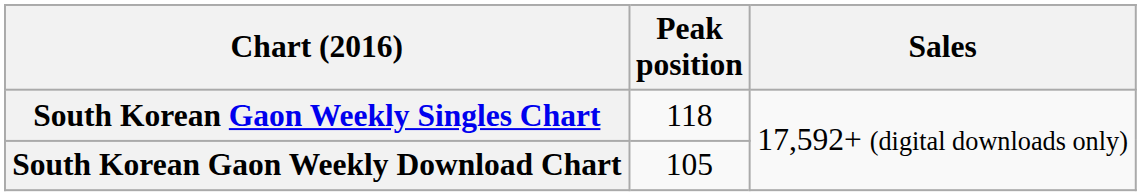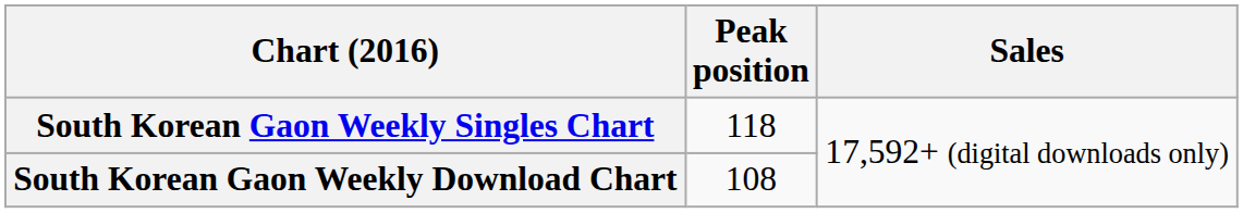 <table class="wikitable sortable plainrowheaders" style="text-align:center;">
 <tr>
 <th scope="col">Chart (2016)</th>
 <th scope="col">Peak<br>position</th>
 <th scope="col">Sales</th>
 </tr>
 <tr>
 <th scope="row">South Korean <a href='#'>Gaon Weekly Singles Chart</a></th>
 <td>118</td>
 <td rowspan="2">17,592+ <small>(digital downloads only)</small></td>
 </tr>
 <tr>
 <th scope="row">South Korean Gaon Weekly Download Chart</th>
-<td>105</td>
+<td>108</td>
 </tr>
 </table>
